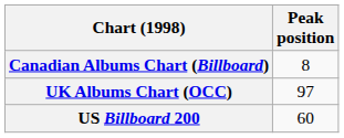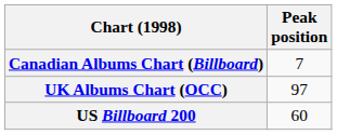 <table class="wikitable sortable plainrowheaders">
 <tr>
 <th scope="col">Chart (1998)</th>
 <th scope="col">Peak<br>position</th>
 </tr>
 <tr>
 <th scope="row"><a href='#'>Canadian Albums Chart</a> (<em><a href='#'>Billboard</a></em>)</th>
-<td align="center">8</td>
+<td align="center">7</td>
 </tr>
 <tr>
 <th scope="row"><a href='#'>UK Albums Chart</a> (<a href='#'>OCC</a>)</th>
 <td align="center">97</td>
 </tr>
 <tr>
 <th scope="row">US <a href='#'><em>Billboard</em> 200</a></th>
 <td align="center">60</td>
 </tr>
 </table>
